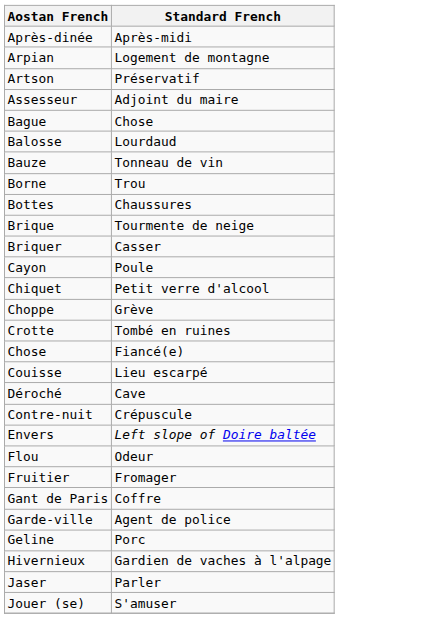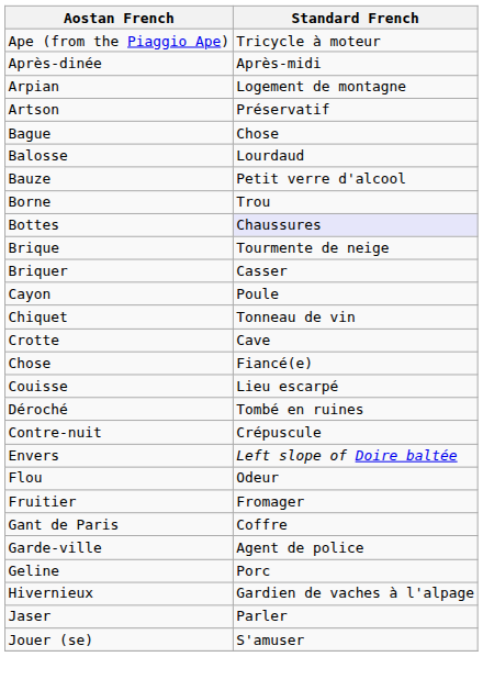 <table class="wikitable" style="float:left; margin-right:1em">
 <tr>
 <th>Aostan French</th>
 <th>Standard French</th>
+</tr>
+<tr>
+<td>Ape (from the <a href='#'>Piaggio Ape</a>)</td>
+<td>Tricycle à moteur</td>
 </tr>
 <tr>
 <td>Après-dinée</td>
 <td>Après-midi</td>
 </tr>
 <tr>
 <td>Arpian</td>
 <td>Logement de montagne</td>
 </tr>
 <tr>
 <td>Artson</td>
 <td>Préservatif</td>
 </tr>
 <tr>
-<td>Assesseur</td>
-<td>Adjoint du maire</td>
-</tr>
-<tr>
 <td>Bague</td>
 <td>Chose</td>
 </tr>
 <tr>
 <td>Balosse</td>
 <td>Lourdaud</td>
 </tr>
 <tr>
 <td>Bauze</td>
-<td>Tonneau de vin</td>
+<td>Petit verre d'alcool</td>
 </tr>
 <tr>
 <td>Borne</td>
 <td>Trou</td>
 </tr>
 <tr>
 <td>Bottes</td>
-<td>Chaussures</td>
+<td style="background: lavender;">Chaussures</td>
 </tr>
 <tr>
 <td>Brique</td>
 <td>Tourmente de neige</td>
 </tr>
 <tr>
 <td>Briquer</td>
 <td>Casser</td>
 </tr>
 <tr>
 <td>Cayon</td>
 <td>Poule</td>
 </tr>
 <tr>
 <td>Chiquet</td>
-<td>Petit verre d'alcool</td>
-</tr>
-<tr>
-<td>Choppe</td>
-<td>Grève</td>
+<td>Tonneau de vin</td>
 </tr>
 <tr>
 <td>Crotte</td>
-<td>Tombé en ruines</td>
+<td>Cave</td>
 </tr>
 <tr>
 <td>Chose</td>
 <td>Fiancé(e)</td>
 </tr>
 <tr>
 <td>Couisse</td>
 <td>Lieu escarpé</td>
 </tr>
 <tr>
 <td>Déroché</td>
-<td>Cave</td>
+<td>Tombé en ruines</td>
 </tr>
 <tr>
 <td>Contre-nuit</td>
 <td>Crépuscule</td>
 </tr>
 <tr>
 <td>Envers</td>
 <td><em>Left slope of <a href='#'>Doire baltée</a></em></td>
 </tr>
 <tr>
 <td>Flou</td>
 <td>Odeur</td>
 </tr>
 <tr>
 <td>Fruitier</td>
 <td>Fromager</td>
 </tr>
 <tr>
 <td>Gant de Paris</td>
 <td>Coffre</td>
 </tr>
 <tr>
 <td>Garde-ville</td>
 <td>Agent de police</td>
 </tr>
 <tr>
 <td>Geline</td>
 <td>Porc</td>
 </tr>
 <tr>
 <td>Hivernieux</td>
 <td>Gardien de vaches à l'alpage</td>
 </tr>
 <tr>
 <td>Jaser</td>
 <td>Parler</td>
 </tr>
 <tr>
 <td>Jouer (se)</td>
 <td>S'amuser</td>
 </tr>
 <tr>
 </tr>
 </table>
